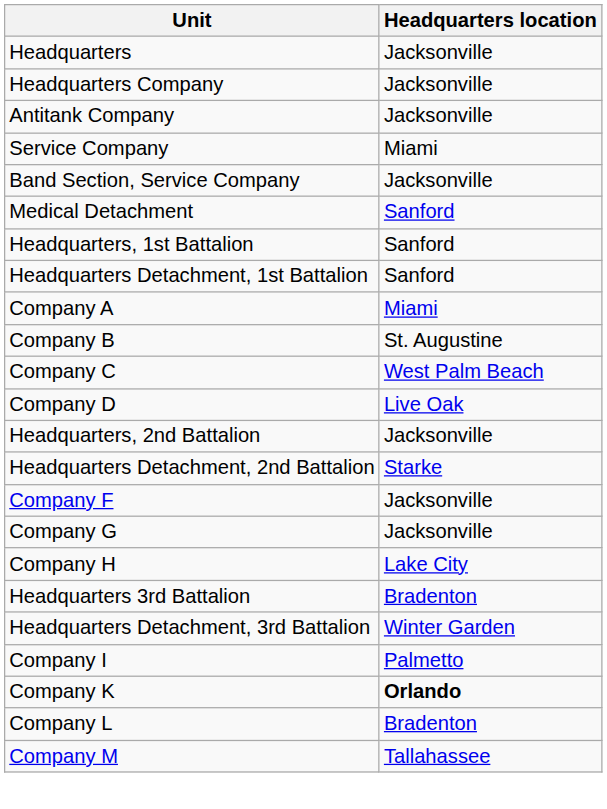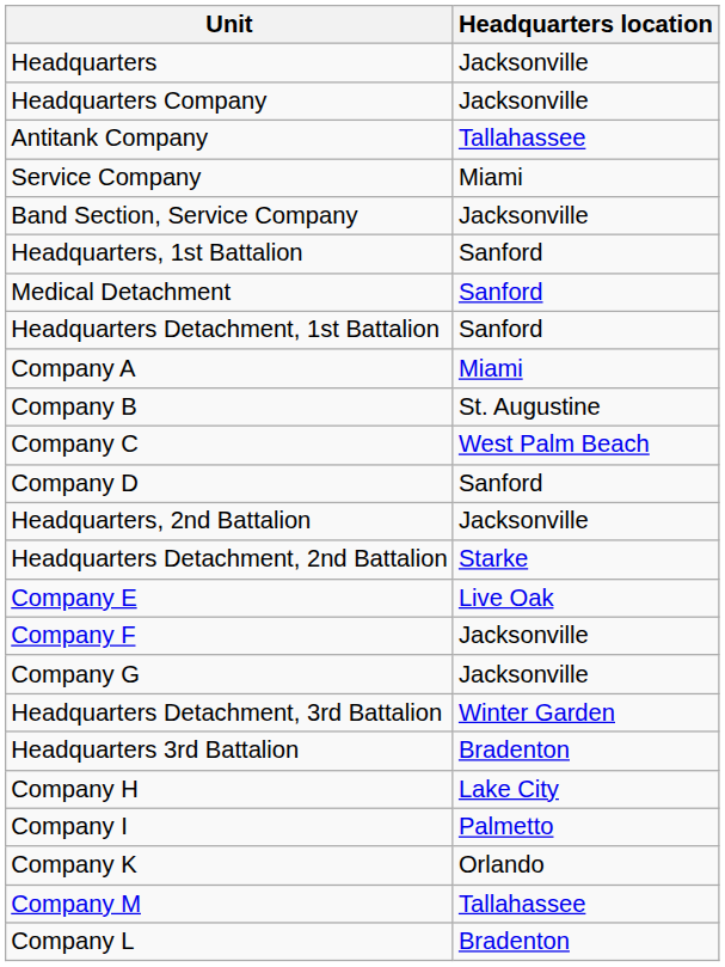 <table class="wikitable">
 <tr>
 <th>Unit</th>
 <th>Headquarters location</th>
 </tr>
 <tr>
 <td>Headquarters</td>
 <td>Jacksonville</td>
 </tr>
 <tr>
 <td>Headquarters Company</td>
 <td>Jacksonville</td>
 </tr>
 <tr>
 <td>Antitank Company</td>
-<td>Jacksonville</td>
+<td><a href='#'>Tallahassee</a></td>
 </tr>
 <tr>
 <td>Service Company</td>
 <td>Miami</td>
 </tr>
 <tr>
 <td>Band Section, Service Company</td>
 <td>Jacksonville</td>
 </tr>
 <tr>
+<td>Headquarters, 1st Battalion</td>
+<td>Sanford</td>
+</tr>
+<tr>
 <td>Medical Detachment</td>
 <td><a href='#'>Sanford</a></td>
-</tr>
-<tr>
-<td>Headquarters, 1st Battalion</td>
-<td>Sanford</td>
 </tr>
 <tr>
 <td>Headquarters Detachment, 1st Battalion</td>
 <td>Sanford</td>
 </tr>
 <tr>
 <td>Company A</td>
 <td><a href='#'>Miami</a></td>
 </tr>
 <tr>
 <td>Company B</td>
 <td>St. Augustine</td>
 </tr>
 <tr>
 <td>Company C</td>
 <td><a href='#'>West Palm Beach</a></td>
 </tr>
 <tr>
 <td>Company D</td>
-<td><a href='#'>Live Oak</a></td>
+<td>Sanford</td>
 </tr>
 <tr>
 <td>Headquarters, 2nd Battalion</td>
 <td>Jacksonville</td>
 </tr>
 <tr>
 <td>Headquarters Detachment, 2nd Battalion</td>
 <td><a href='#'>Starke</a></td>
 </tr>
 <tr>
+<td><a href='#'>Company E</a></td>
+<td><a href='#'>Live Oak</a></td>
+</tr>
+<tr>
 <td><a href='#'>Company F</a></td>
 <td>Jacksonville</td>
 </tr>
 <tr>
 <td>Company G</td>
 <td>Jacksonville</td>
 </tr>
 <tr>
-<td>Company H</td>
-<td><a href='#'>Lake City</a></td>
+<td>Headquarters Detachment, 3rd Battalion</td>
+<td><a href='#'>Winter Garden</a></td>
 </tr>
 <tr>
 <td>Headquarters 3rd Battalion</td>
 <td><a href='#'>Bradenton</a></td>
 </tr>
 <tr>
-<td>Headquarters Detachment, 3rd Battalion</td>
-<td><a href='#'>Winter Garden</a></td>
+<td>Company H</td>
+<td><a href='#'>Lake City</a></td>
 </tr>
 <tr>
 <td>Company I</td>
 <td><a href='#'>Palmetto</a></td>
 </tr>
 <tr>
 <td>Company K</td>
-<td><strong>Orlando</strong></td>
+<td>Orlando</td>
+</tr>
+<tr>
+<td><a href='#'>Company M</a></td>
+<td><a href='#'>Tallahassee</a></td>
 </tr>
 <tr>
 <td>Company L</td>
 <td><a href='#'>Bradenton</a></td>
 </tr>
-<tr>
-<td><a href='#'>Company M</a></td>
-<td><a href='#'>Tallahassee</a></td>
-</tr>
 </table>
